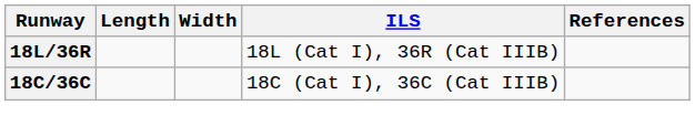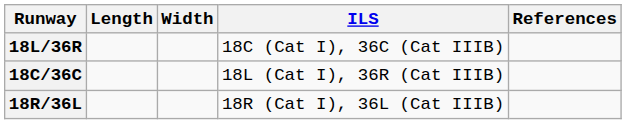 <table class="wikitable sortable painrowheaders" style="text-align:center;">
 <tr>
 <th scope="col" data-sort-type="text">Runway</th>
 <th scope="col" data-sort-type="number">Length</th>
 <th scope="col" data-sort-type="number">Width</th>
 <th scope="col" data-sort-type="text"><a href='#'>ILS</a></th>
 <th scope="col" class="unsuitable">References</th>
 </tr>
 <tr>
 <th scope="row">18L/36R</th>
 <td></td>
 <td></td>
-<td>18L (Cat I), 36R (Cat IIIB)</td>
+<td>18C (Cat I), 36C (Cat IIIB)</td>
 <td style="text-align:center;"></td>
 </tr>
 <tr>
 <th scope="row">18C/36C</th>
 <td></td>
 <td></td>
-<td>18C (Cat I), 36C (Cat IIIB)</td>
+<td>18L (Cat I), 36R (Cat IIIB)</td>
+<td style="text-align:center;"></td>
+</tr>
+<tr>
+<th scope="row">18R/36L</th>
+<td></td>
+<td></td>
+<td>18R (Cat I), 36L (Cat IIIB)</td>
 <td style="text-align:center;"></td>
 </tr>
 </table>
